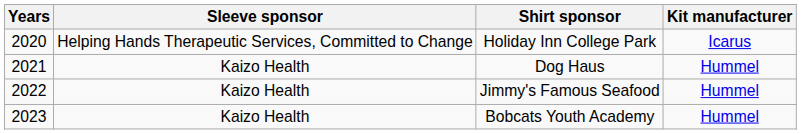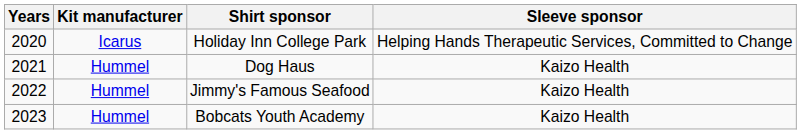 <table class="wikitable" style="text-align: center">
 <tr>
 <th>Years</th>
+<th>Kit manufacturer</th>
+<th>Shirt sponsor</th>
 <th>Sleeve sponsor</th>
-<th>Shirt sponsor</th>
-<th>Kit manufacturer</th>
 </tr>
 <tr>
 <td>2020</td>
+<td><a href='#'>Icarus</a></td>
+<td>Holiday Inn College Park</td>
 <td>Helping Hands Therapeutic Services, Committed to Change</td>
-<td>Holiday Inn College Park</td>
-<td><a href='#'>Icarus</a></td>
 </tr>
 <tr>
 <td>2021</td>
+<td><a href='#'>Hummel</a></td>
+<td>Dog Haus</td>
 <td>Kaizo Health</td>
-<td>Dog Haus</td>
-<td><a href='#'>Hummel</a></td>
 </tr>
 <tr>
 <td>2022</td>
+<td><a href='#'>Hummel</a></td>
+<td>Jimmy's Famous Seafood</td>
 <td>Kaizo Health</td>
-<td>Jimmy's Famous Seafood</td>
-<td><a href='#'>Hummel</a></td>
 </tr>
 <tr>
 <td>2023</td>
+<td><a href='#'>Hummel</a></td>
+<td>Bobcats Youth Academy</td>
 <td>Kaizo Health</td>
-<td>Bobcats Youth Academy</td>
-<td><a href='#'>Hummel</a></td>
 </tr>
 </table>
